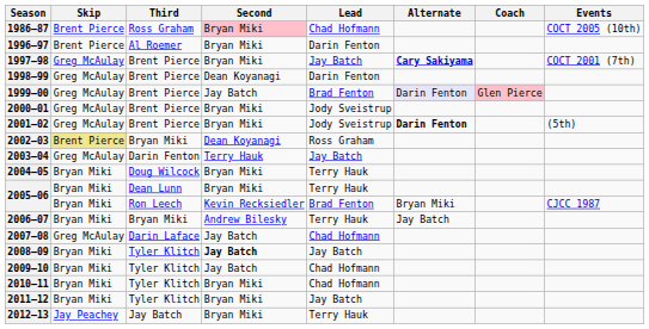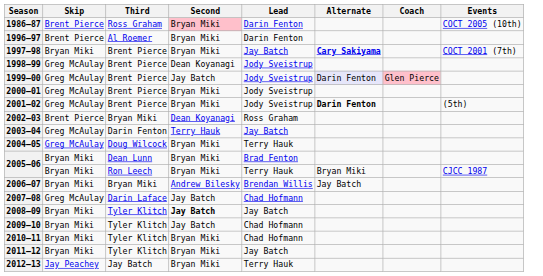 <table class="wikitable">
 <tr>
 <th scope="col">Season</th>
 <th scope="col">Skip</th>
 <th scope="col">Third</th>
 <th scope="col">Second</th>
 <th scope="col">Lead</th>
 <th scope="col">Alternate</th>
 <th scope="col">Coach</th>
 <th scope="col">Events</th>
 </tr>
 <tr>
 <th scope="row">1986–87</th>
 <td><a href='#'>Brent Pierce</a></td>
 <td><a href='#'>Ross Graham</a></td>
 <td style="background: pink;">Bryan Miki</td>
-<td><a href='#'>Chad Hofmann</a></td>
+<td><a href='#'>Darin Fenton</a></td>
 <td></td>
 <td></td>
 <td><a href='#'>COCT 2005</a> (10th)</td>
 </tr>
 <tr>
 <th scope="row">1996–97</th>
 <td>Brent Pierce</td>
 <td><a href='#'>Al Roemer</a></td>
 <td>Bryan Miki</td>
 <td>Darin Fenton</td>
 <td></td>
 <td></td>
 <td></td>
 </tr>
 <tr>
 <th scope="row">1997–98</th>
-<td><a href='#'>Greg McAulay</a></td>
+<td>Bryan Miki</td>
 <td>Brent Pierce</td>
 <td>Bryan Miki</td>
 <td><a href='#'>Jay Batch</a></td>
 <td><strong><a href='#'>Cary Sakiyama</a></strong></td>
 <td></td>
 <td><a href='#'>COCT 2001</a> (7th)</td>
 </tr>
 <tr>
 <th scope="row">1998–99</th>
 <td>Greg McAulay</td>
 <td>Brent Pierce</td>
 <td>Dean Koyanagi</td>
-<td>Darin Fenton</td>
+<td><a href='#'>Jody Sveistrup</a></td>
 <td></td>
 <td></td>
 <td></td>
 </tr>
 <tr>
 <th scope="row">1999–00</th>
 <td>Greg McAulay</td>
 <td>Brent Pierce</td>
 <td>Jay Batch</td>
-<td><a href='#'>Brad Fenton</a></td>
+<td><a href='#'>Jody Sveistrup</a></td>
 <td style="background: lavender;">Darin Fenton</td>
 <td style="background: pink;">Glen Pierce</td>
 <td> <br> </td>
 </tr>
 <tr>
 <th scope="row">2000–01</th>
 <td>Greg McAulay</td>
 <td>Brent Pierce</td>
 <td>Bryan Miki</td>
 <td>Jody Sveistrup</td>
 <td></td>
 <td></td>
 <td></td>
 </tr>
 <tr>
 <th scope="row">2001–02</th>
 <td>Greg McAulay</td>
 <td>Brent Pierce</td>
 <td>Bryan Miki</td>
 <td>Jody Sveistrup</td>
 <td><strong>Darin Fenton</strong></td>
 <td></td>
 <td> (5th)</td>
 </tr>
 <tr>
 <th scope="row">2002–03</th>
-<td style="background: khaki;">Brent Pierce</td>
+<td>Brent Pierce</td>
 <td>Bryan Miki</td>
 <td><a href='#'>Dean Koyanagi</a></td>
 <td>Ross Graham</td>
 <td></td>
 <td></td>
 <td></td>
 </tr>
 <tr>
 <th scope="row">2003–04</th>
 <td>Greg McAulay</td>
 <td>Darin Fenton</td>
 <td><a href='#'>Terry Hauk</a></td>
 <td><a href='#'>Jay Batch</a></td>
 <td></td>
 <td></td>
 <td></td>
 </tr>
 <tr>
 <th scope="row">2004–05</th>
-<td>Bryan Miki</td>
+<td><a href='#'>Greg McAulay</a></td>
 <td><a href='#'>Doug Wilcock</a></td>
 <td>Bryan Miki</td>
 <td>Terry Hauk</td>
 <td></td>
 <td></td>
 <td></td>
 </tr>
 <tr>
 <th scope="row" rowspan=2>2005–06</th>
 <td>Bryan Miki</td>
 <td><a href='#'>Dean Lunn</a></td>
 <td>Bryan Miki</td>
-<td>Terry Hauk</td>
+<td><a href='#'>Brad Fenton</a></td>
 <td></td>
 <td></td>
 <td></td>
 </tr>
 <tr>
 <td>Bryan Miki</td>
 <td><a href='#'>Ron Leech</a></td>
-<td><a href='#'>Kevin Recksiedler</a></td>
-<td><a href='#'>Brad Fenton</a></td>
+<td>Bryan Miki</td>
+<td>Terry Hauk</td>
 <td>Bryan Miki</td>
 <td></td>
 <td><a href='#'>CJCC 1987</a> </td>
 </tr>
 <tr>
 <th scope="row">2006–07</th>
 <td>Bryan Miki</td>
 <td>Bryan Miki</td>
 <td><a href='#'>Andrew Bilesky</a></td>
-<td>Terry Hauk</td>
+<td><a href='#'>Brendan Willis</a></td>
 <td>Jay Batch</td>
 <td></td>
 <td></td>
 </tr>
 <tr>
 <th scope="row">2007–08</th>
 <td>Greg McAulay</td>
 <td><a href='#'>Darin Laface</a></td>
 <td>Jay Batch</td>
 <td><a href='#'>Chad Hofmann</a></td>
 <td></td>
 <td></td>
 <td></td>
 </tr>
 <tr>
 <th scope="row">2008–09</th>
 <td>Bryan Miki</td>
 <td><a href='#'>Tyler Klitch</a></td>
 <td><strong>Jay Batch</strong></td>
 <td>Jay Batch</td>
 <td></td>
 <td></td>
 <td></td>
 </tr>
 <tr>
 <th scope="row">2009–10</th>
 <td>Bryan Miki</td>
 <td>Tyler Klitch</td>
 <td>Jay Batch</td>
 <td>Chad Hofmann</td>
 <td></td>
 <td></td>
 <td></td>
 </tr>
 <tr>
 <th scope="row">2010–11</th>
 <td>Bryan Miki</td>
 <td>Tyler Klitch</td>
 <td>Bryan Miki</td>
 <td>Chad Hofmann</td>
 <td></td>
 <td></td>
 <td></td>
 </tr>
 <tr>
 <th scope="row">2011–12</th>
 <td>Bryan Miki</td>
 <td>Tyler Klitch</td>
 <td>Bryan Miki</td>
 <td>Jay Batch</td>
 <td></td>
 <td></td>
 <td></td>
 </tr>
 <tr>
 <th scope="row">2012–13</th>
 <td><a href='#'>Jay Peachey</a></td>
 <td>Jay Batch</td>
 <td>Bryan Miki</td>
 <td>Terry Hauk</td>
 <td></td>
 <td></td>
 <td></td>
 </tr>
 </table>
